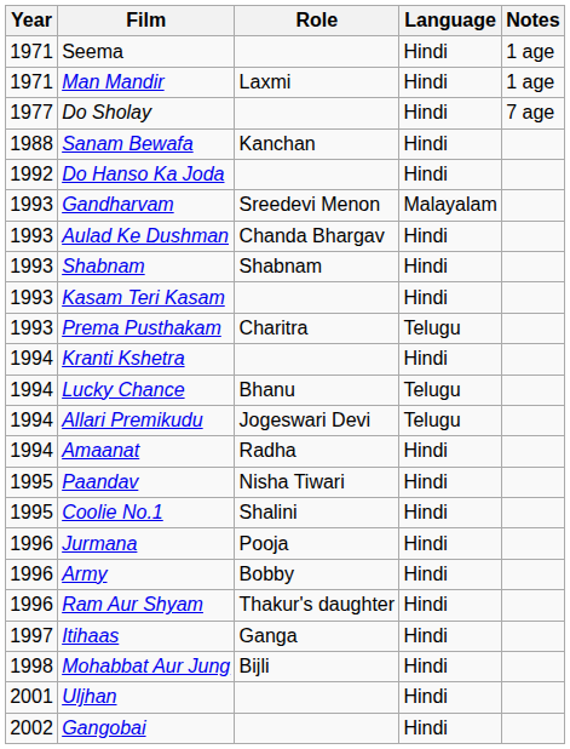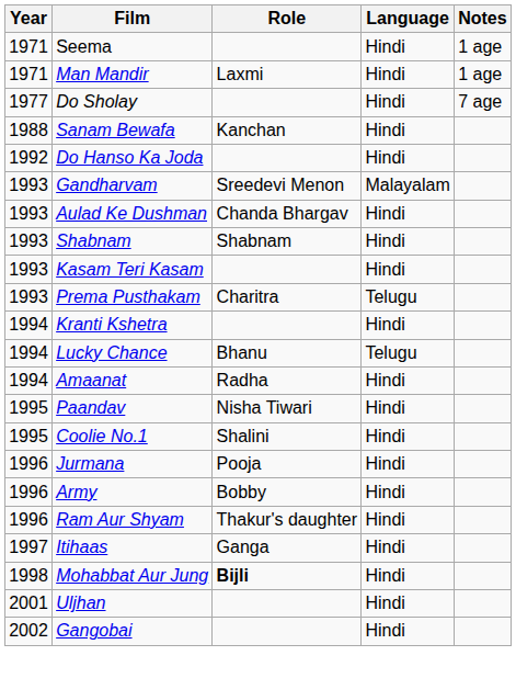 <table class="wikitable sortable">
 <tr>
 <th>Year</th>
 <th>Film</th>
 <th>Role</th>
 <th>Language</th>
 <th>Notes</th>
 </tr>
 <tr>
 <td>1971</td>
 <td>Seema</td>
 <td></td>
 <td>Hindi</td>
 <td>1 age</td>
 </tr>
 <tr>
 <td>1971</td>
 <td><em><a href='#'>Man Mandir</a></em></td>
 <td>Laxmi</td>
 <td>Hindi</td>
 <td>1 age</td>
 </tr>
 <tr>
 <td>1977</td>
 <td><em>Do Sholay</em></td>
 <td></td>
 <td>Hindi</td>
 <td>7 age</td>
 </tr>
 <tr>
 <td>1988</td>
 <td><em><a href='#'>Sanam Bewafa</a></em></td>
 <td>Kanchan</td>
 <td>Hindi</td>
 <td></td>
 </tr>
 <tr>
 <td>1992</td>
 <td><em><a href='#'>Do Hanso Ka Joda</a></em></td>
 <td></td>
 <td>Hindi</td>
 <td></td>
 </tr>
 <tr>
 <td>1993</td>
 <td><em><a href='#'>Gandharvam</a></em></td>
 <td>Sreedevi Menon</td>
 <td>Malayalam</td>
 <td></td>
 </tr>
 <tr>
 <td>1993</td>
 <td><em><a href='#'>Aulad Ke Dushman</a></em></td>
 <td>Chanda Bhargav</td>
 <td>Hindi</td>
 <td></td>
 </tr>
 <tr>
 <td>1993</td>
 <td><em><a href='#'>Shabnam</a> </em></td>
 <td>Shabnam</td>
 <td>Hindi</td>
 <td></td>
 </tr>
 <tr>
 <td>1993</td>
 <td><em><a href='#'>Kasam Teri Kasam</a></em></td>
 <td></td>
 <td>Hindi</td>
 <td></td>
 </tr>
 <tr>
 <td>1993</td>
 <td><em><a href='#'>Prema Pusthakam</a></em></td>
 <td>Charitra</td>
 <td>Telugu</td>
 <td></td>
 </tr>
 <tr>
 <td>1994</td>
 <td><em><a href='#'>Kranti Kshetra</a></em></td>
 <td></td>
 <td>Hindi</td>
 <td></td>
 </tr>
 <tr>
 <td>1994</td>
 <td><em><a href='#'>Lucky Chance</a></em></td>
 <td>Bhanu</td>
 <td>Telugu</td>
 <td></td>
 </tr>
 <tr>
 <td>1994</td>
-<td><em><a href='#'>Allari Premikudu</a></em></td>
-<td>Jogeswari Devi</td>
-<td>Telugu</td>
-<td></td>
-</tr>
-<tr>
-<td>1994</td>
 <td><em><a href='#'>Amaanat</a></em></td>
 <td>Radha</td>
 <td>Hindi</td>
 <td></td>
 </tr>
 <tr>
 <td>1995</td>
 <td><em><a href='#'>Paandav</a></em></td>
 <td>Nisha Tiwari</td>
 <td>Hindi</td>
 <td></td>
 </tr>
 <tr 1995   nirnayam ..Malayalam>
 <td>1995</td>
 <td><em><a href='#'>Coolie No.1</a></em></td>
 <td>Shalini</td>
 <td>Hindi</td>
 <td></td>
 </tr>
 <tr>
 <td>1996</td>
 <td><em><a href='#'>Jurmana</a></em></td>
 <td>Pooja</td>
 <td>Hindi</td>
 <td></td>
 </tr>
 <tr>
 <td>1996</td>
 <td><em><a href='#'>Army</a></em></td>
 <td>Bobby</td>
 <td>Hindi</td>
 <td></td>
 </tr>
 <tr>
 <td>1996</td>
 <td><em><a href='#'>Ram Aur Shyam</a></em></td>
 <td>Thakur's daughter</td>
 <td>Hindi</td>
 <td></td>
 </tr>
 <tr>
 <td>1997</td>
 <td><em><a href='#'>Itihaas</a></em></td>
 <td>Ganga</td>
 <td>Hindi</td>
 <td></td>
 </tr>
 <tr>
 <td>1998</td>
 <td><em><a href='#'>Mohabbat Aur Jung</a></em></td>
-<td>Bijli</td>
+<td><strong>Bijli</strong></td>
 <td>Hindi</td>
 <td></td>
 </tr>
 <tr>
 <td>2001</td>
 <td><em><a href='#'>Uljhan</a></em></td>
 <td></td>
 <td>Hindi</td>
 <td></td>
 </tr>
 <tr>
 <td>2002</td>
 <td><em><a href='#'>Gangobai</a></em></td>
 <td></td>
 <td>Hindi</td>
 <td></td>
 </tr>
 <tr>
 </tr>
 </table>
